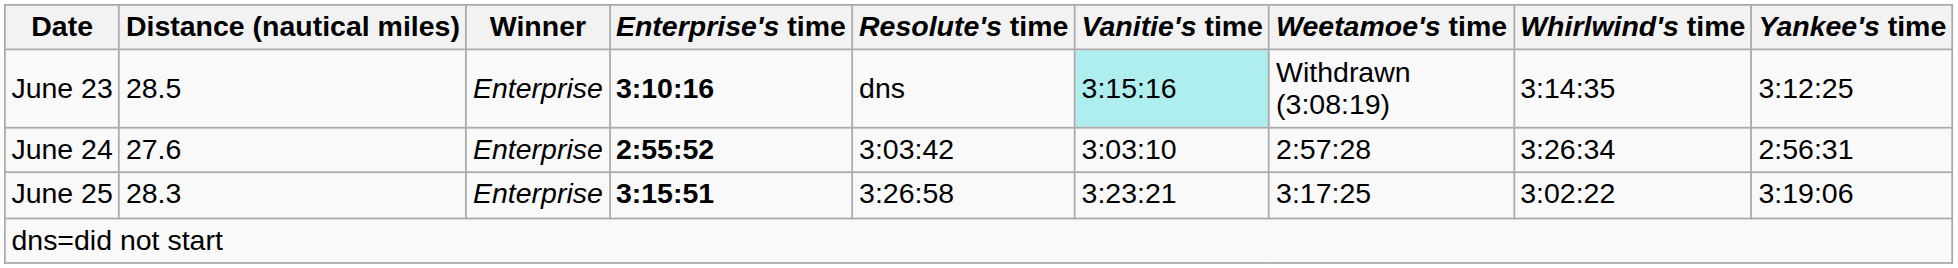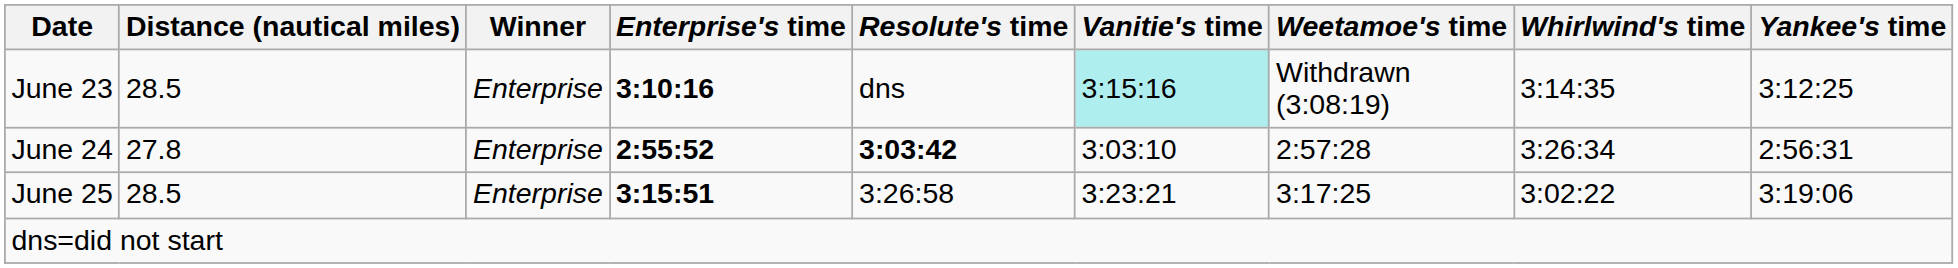 <table class="wikitable">
 <tr>
 <th>Date</th>
 <th>Distance (nautical miles)</th>
 <th>Winner</th>
 <th><em>Enterprise's</em> time</th>
 <th><em>Resolute's</em> time</th>
 <th><em>Vanitie's</em> time</th>
 <th><em>Weetamoe's</em> time</th>
 <th><em>Whirlwind's</em> time</th>
 <th><em>Yankee's</em> time</th>
 </tr>
 <tr>
 <td>June 23</td>
 <td>28.5</td>
 <td><em>Enterprise</em></td>
 <td><strong>3:10:16</strong></td>
 <td>dns</td>
 <td style="background: paleturquoise;">3:15:16</td>
 <td>Withdrawn<br>(3:08:19)</td>
 <td>3:14:35</td>
 <td>3:12:25</td>
 </tr>
 <tr>
 <td>June 24</td>
-<td>27.6</td>
+<td>27.8</td>
 <td><em>Enterprise</em></td>
 <td><strong>2:55:52</strong></td>
-<td>3:03:42</td>
+<td><strong>3:03:42</strong></td>
 <td>3:03:10</td>
 <td>2:57:28</td>
 <td>3:26:34</td>
 <td>2:56:31</td>
 </tr>
 <tr>
 <td>June 25</td>
-<td>28.3</td>
+<td>28.5</td>
 <td><em>Enterprise</em></td>
 <td><strong>3:15:51</strong></td>
 <td>3:26:58</td>
 <td>3:23:21</td>
 <td>3:17:25</td>
 <td>3:02:22</td>
 <td>3:19:06</td>
 </tr>
 <tr>
 <td colspan="9">dns=did not start</td>
 </tr>
 </table>
